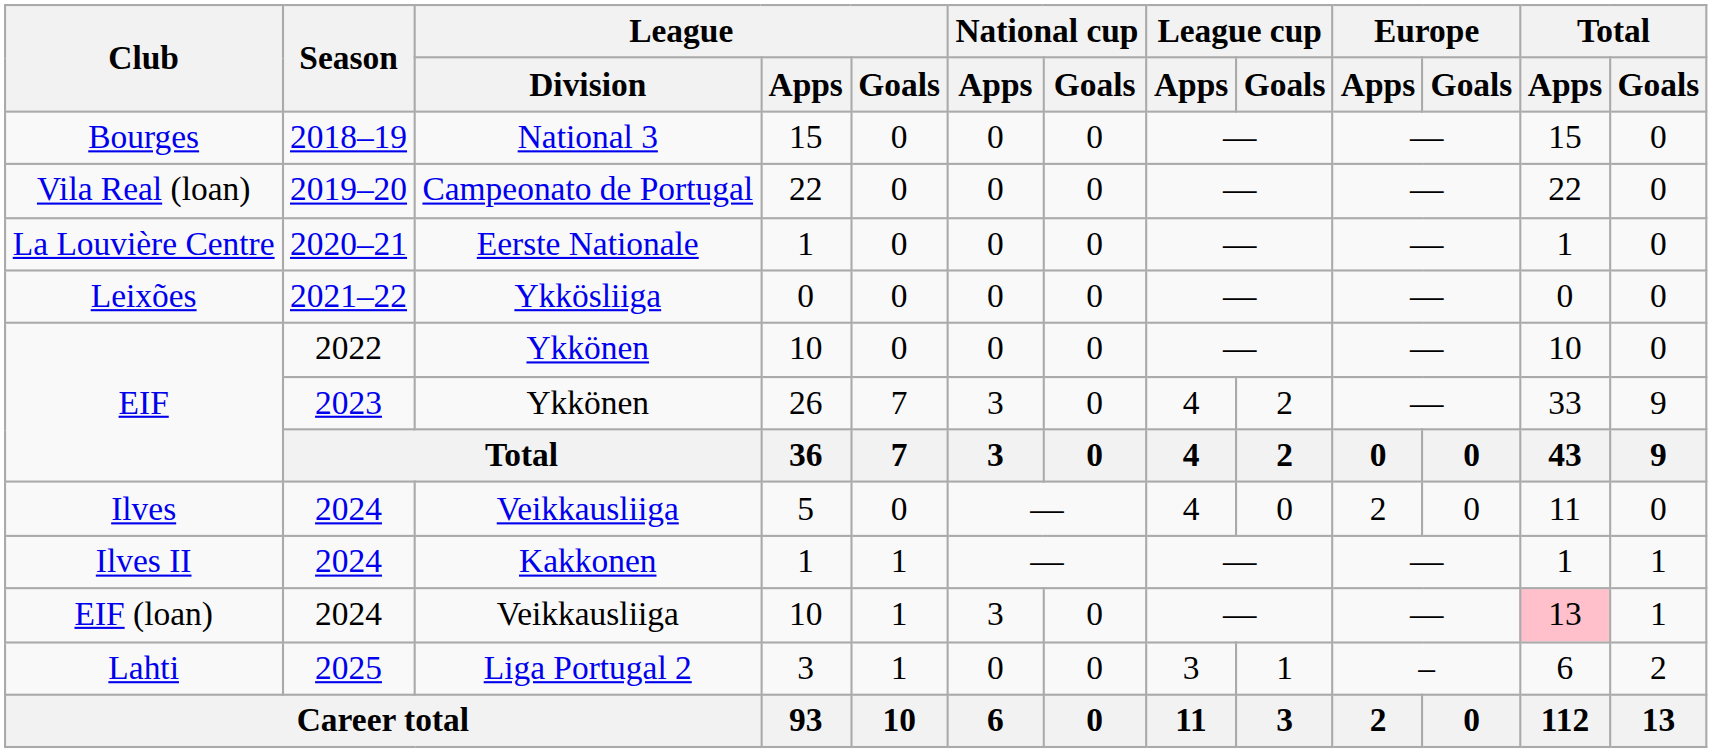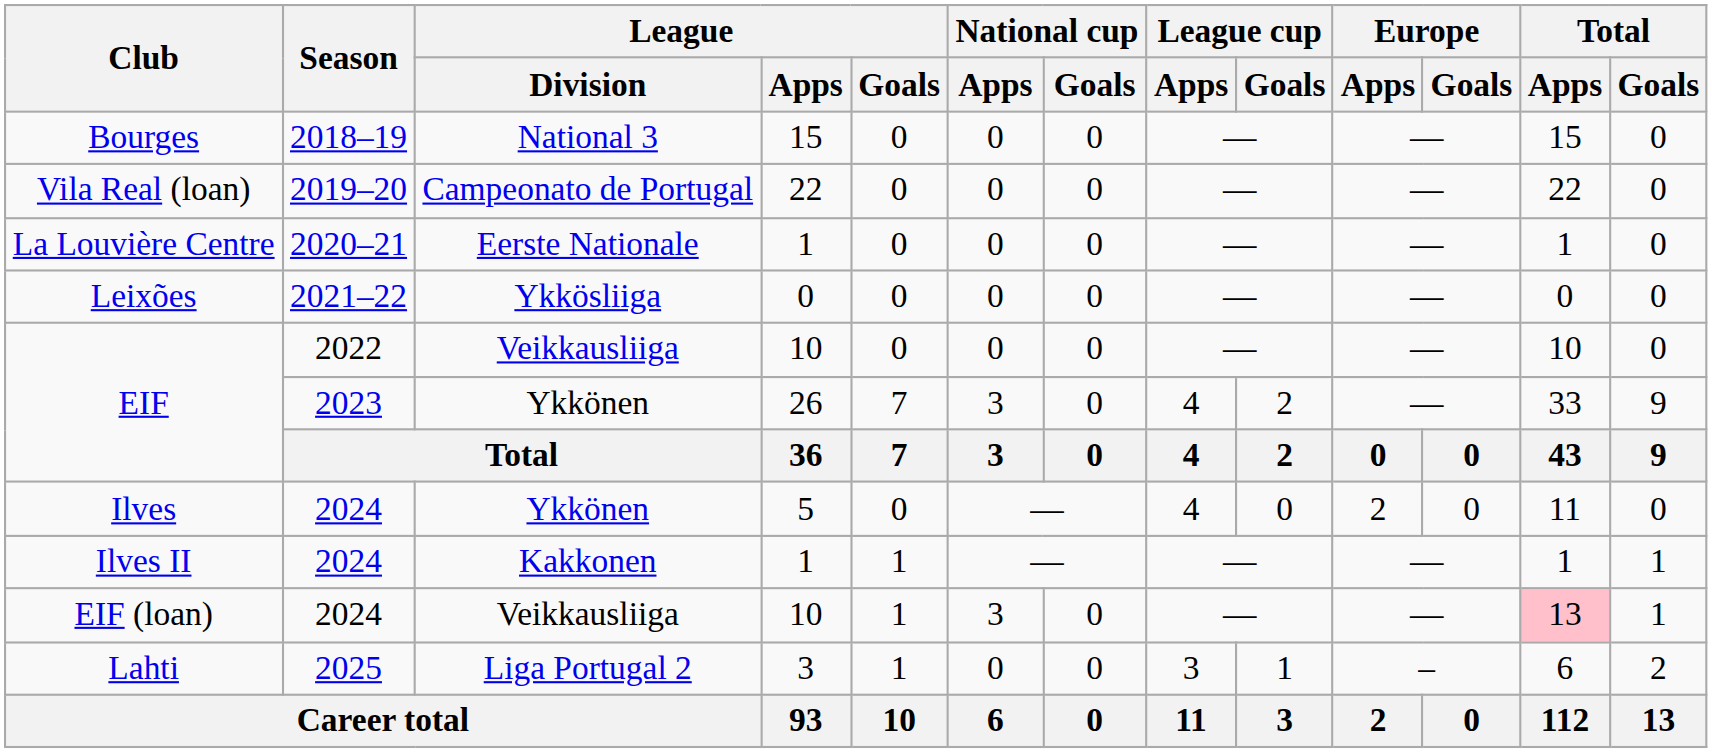 <table class="wikitable" style="text-align:center">
 <tr>
 <th rowspan="2">Club</th>
 <th rowspan="2">Season</th>
 <th colspan="3">League</th>
 <th colspan="2">National cup</th>
 <th colspan="2">League cup</th>
 <th colspan="2">Europe</th>
 <th colspan="2">Total</th>
 </tr>
 <tr>
 <th>Division</th>
 <th>Apps</th>
 <th>Goals</th>
 <th>Apps</th>
 <th>Goals</th>
 <th>Apps</th>
 <th>Goals</th>
 <th>Apps</th>
 <th>Goals</th>
 <th>Apps</th>
 <th>Goals</th>
 </tr>
 <tr>
 <td rowspan="1"><a href='#'>Bourges</a></td>
 <td><a href='#'>2018–19</a></td>
 <td rowspan="1"><a href='#'>National 3</a></td>
 <td>15</td>
 <td>0</td>
 <td>0</td>
 <td>0</td>
 <td colspan="2">—</td>
 <td colspan="2">—</td>
 <td>15</td>
 <td>0</td>
 </tr>
 <tr>
 <td rowspan="1"><a href='#'>Vila Real</a> (loan)</td>
 <td><a href='#'>2019–20</a></td>
 <td rowspan="1"><a href='#'>Campeonato de Portugal</a></td>
 <td>22</td>
 <td>0</td>
 <td>0</td>
 <td>0</td>
 <td colspan="2">—</td>
 <td colspan="2">—</td>
 <td>22</td>
 <td>0</td>
 </tr>
 <tr>
 <td rowspan="1"><a href='#'>La Louvière Centre</a></td>
 <td><a href='#'>2020–21</a></td>
 <td rowspan="1"><a href='#'>Eerste Nationale</a></td>
 <td>1</td>
 <td>0</td>
 <td>0</td>
 <td>0</td>
 <td colspan="2">—</td>
 <td colspan="2">—</td>
 <td>1</td>
 <td>0</td>
 </tr>
 <tr>
 <td rowspan="1"><a href='#'>Leixões</a></td>
 <td><a href='#'>2021–22</a></td>
 <td><a href='#'>Ykkösliiga</a></td>
 <td>0</td>
 <td>0</td>
 <td>0</td>
 <td>0</td>
 <td colspan="2">—</td>
 <td colspan="2">—</td>
 <td>0</td>
 <td>0</td>
 </tr>
 <tr>
 <td rowspan="3"><a href='#'>EIF</a></td>
 <td>2022</td>
-<td><a href='#'>Ykkönen</a></td>
+<td rowspan="1"><a href='#'>Veikkausliiga</a></td>
 <td>10</td>
 <td>0</td>
 <td>0</td>
 <td>0</td>
 <td colspan="2">—</td>
 <td colspan="2">—</td>
 <td>10</td>
 <td>0</td>
 </tr>
 <tr>
 <td><a href='#'>2023</a></td>
 <td>Ykkönen</td>
 <td>26</td>
 <td>7</td>
 <td>3</td>
 <td>0</td>
 <td>4</td>
 <td>2</td>
 <td colspan="2">—</td>
 <td>33</td>
 <td>9</td>
 </tr>
 <tr>
 <th colspan="2">Total</th>
 <th>36</th>
 <th>7</th>
 <th>3</th>
 <th>0</th>
 <th>4</th>
 <th>2</th>
 <th>0</th>
 <th>0</th>
 <th>43</th>
 <th>9</th>
 </tr>
 <tr>
 <td rowspan="1"><a href='#'>Ilves</a></td>
 <td><a href='#'>2024</a></td>
-<td rowspan="1"><a href='#'>Veikkausliiga</a></td>
+<td><a href='#'>Ykkönen</a></td>
 <td>5</td>
 <td>0</td>
 <td colspan="2">—</td>
 <td>4</td>
 <td>0</td>
 <td>2</td>
 <td>0</td>
 <td>11</td>
 <td>0</td>
 </tr>
 <tr>
 <td><a href='#'>Ilves II</a></td>
 <td><a href='#'>2024</a></td>
 <td><a href='#'>Kakkonen</a></td>
 <td>1</td>
 <td>1</td>
 <td colspan="2">—</td>
 <td colspan="2">—</td>
 <td colspan="2">—</td>
 <td>1</td>
 <td>1</td>
 </tr>
 <tr>
 <td><a href='#'>EIF</a> (loan)</td>
 <td>2024</td>
 <td>Veikkausliiga</td>
 <td>10</td>
 <td>1</td>
 <td>3</td>
 <td>0</td>
 <td colspan="2">—</td>
 <td colspan="2">—</td>
 <td style="background: pink;">13</td>
 <td>1</td>
 </tr>
 <tr>
 <td><a href='#'>Lahti</a></td>
 <td><a href='#'>2025</a></td>
 <td rowspan="1"><a href='#'>Liga Portugal 2</a></td>
 <td>3</td>
 <td>1</td>
 <td>0</td>
 <td>0</td>
 <td>3</td>
 <td>1</td>
 <td colspan=2>–</td>
 <td>6</td>
 <td>2</td>
 </tr>
 <tr>
 <th colspan="3">Career total</th>
 <th>93</th>
 <th>10</th>
 <th>6</th>
 <th>0</th>
 <th>11</th>
 <th>3</th>
 <th>2</th>
 <th>0</th>
 <th>112</th>
 <th>13</th>
 </tr>
 </table>
